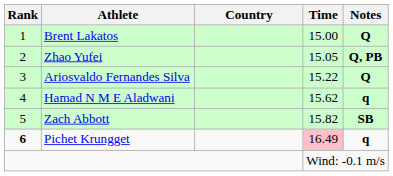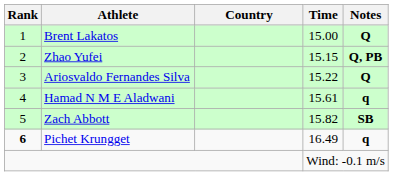 <table class="wikitable sortable" style="text-align:center">
 <tr>
 <th>Rank</th>
 <th style="width:180px">Athlete</th>
 <th style="width:125px">Country</th>
 <th>Time</th>
 <th>Notes</th>
 </tr>
 <tr style="background:#cfc;">
 <td>1</td>
 <td style="text-align:left;"><a href='#'>Brent Lakatos</a></td>
 <td style="text-align:left;"></td>
 <td>15.00</td>
 <td><strong>Q</strong></td>
 </tr>
 <tr style="background:#cfc;">
 <td>2</td>
 <td style="text-align:left;"><a href='#'>Zhao Yufei</a></td>
 <td style="text-align:left;"></td>
-<td>15.05</td>
+<td>15.15</td>
 <td><strong>Q, PB</strong></td>
 </tr>
 <tr style="background:#cfc;">
 <td>3</td>
 <td style="text-align:left;"><a href='#'>Ariosvaldo Fernandes Silva</a></td>
 <td style="text-align:left;"></td>
 <td>15.22</td>
 <td><strong>Q</strong></td>
 </tr>
 <tr style="background:#cfc;">
 <td>4</td>
 <td style="text-align:left;"><a href='#'>Hamad N M E Aladwani</a></td>
 <td style="text-align:left;"></td>
-<td>15.62</td>
+<td>15.61</td>
 <td><strong>q</strong></td>
 </tr>
 <tr style="background:#cfc;">
 <td>5</td>
 <td style="text-align:left;"><a href='#'>Zach Abbott</a></td>
 <td style="text-align:left;"></td>
 <td>15.82</td>
 <td><strong>SB</strong></td>
 </tr>
 <tr>
 <td><strong>6</strong></td>
 <td style="text-align:left;"><a href='#'>Pichet Krungget</a></td>
 <td style="text-align:left;"></td>
-<td style="background: pink;">16.49</td>
+<td>16.49</td>
 <td><strong>q</strong></td>
 </tr>
 <tr class="sortbottom">
 <td colspan="3"></td>
 <td colspan="2">Wind: -0.1 m/s</td>
 </tr>
 </table>
